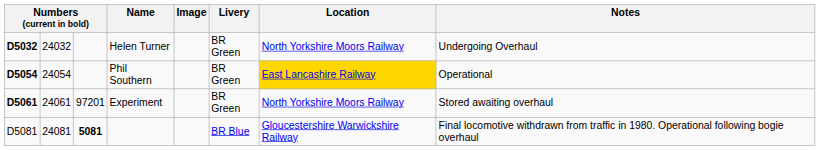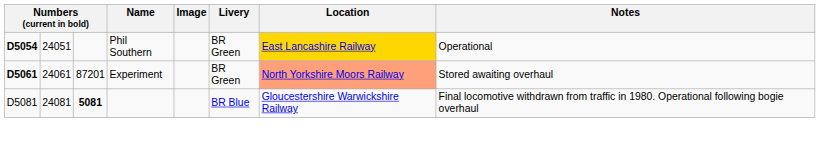 <table class="wikitable">
 <tr>
 <th colspan=3>Numbers <br><small>(current in bold)</small></th>
 <th align=left valign="top">Name</th>
 <th align=left valign="top">Image</th>
 <th align=left valign="top">Livery</th>
 <th align=left valign="top">Location</th>
 <th align=left valign="top">Notes</th>
 </tr>
 <tr>
-<td align=center><strong>D5032</strong></td>
-<td align=center>24032</td>
-<td></td>
-<td>Helen Turner</td>
-<td></td>
-<td>BR Green</td>
-<td><a href='#'>North Yorkshire Moors Railway</a></td>
-<td>Undergoing Overhaul</td>
-</tr>
-<tr>
 <td align=center><strong>D5054</strong></td>
-<td align=center>24054</td>
+<td align=center>24051</td>
 <td></td>
 <td>Phil Southern</td>
 <td></td>
 <td>BR Green</td>
 <td style="background: gold;"><a href='#'>East Lancashire Railway</a></td>
 <td>Operational</td>
 </tr>
 <tr>
 <td align=center><strong>D5061</strong></td>
 <td align=center>24061</td>
-<td align=center>97201</td>
+<td align=center>87201</td>
 <td>Experiment</td>
 <td></td>
 <td>BR Green</td>
-<td><a href='#'>North Yorkshire Moors Railway</a></td>
+<td style="background: lightsalmon;"><a href='#'>North Yorkshire Moors Railway</a></td>
 <td>Stored awaiting overhaul</td>
 </tr>
 <tr>
 <td align=center>D5081</td>
 <td align=center>24081</td>
 <td align=center><strong>5081</strong></td>
 <td></td>
 <td></td>
 <td><a href='#'>BR Blue</a></td>
 <td><a href='#'>Gloucestershire Warwickshire Railway</a></td>
 <td>Final locomotive withdrawn from traffic in 1980. Operational following bogie overhaul</td>
 </tr>
 </table>
